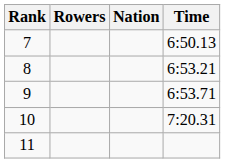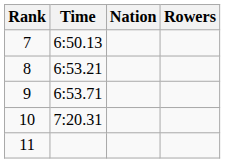 <table class="wikitable sortable" style=text-align:center>
 <tr>
 <th>Rank</th>
+<th>Time</th>
+<th>Nation</th>
 <th>Rowers</th>
-<th>Nation</th>
-<th>Time</th>
 </tr>
 <tr>
 <td>7</td>
+<td>6:50.13</td>
 <td align=left></td>
 <td align=left></td>
-<td>6:50.13</td>
 </tr>
 <tr>
 <td>8</td>
+<td>6:53.21</td>
 <td align=left></td>
 <td align=left></td>
-<td>6:53.21</td>
 </tr>
 <tr>
 <td>9</td>
+<td>6:53.71</td>
 <td align=left></td>
 <td align=left></td>
-<td>6:53.71</td>
 </tr>
 <tr>
 <td>10</td>
+<td>7:20.31</td>
 <td align=left></td>
 <td align=left></td>
-<td>7:20.31</td>
 </tr>
 <tr>
 <td>11</td>
+<td></td>
 <td align=left></td>
 <td align=left></td>
-<td></td>
 </tr>
 </table>
